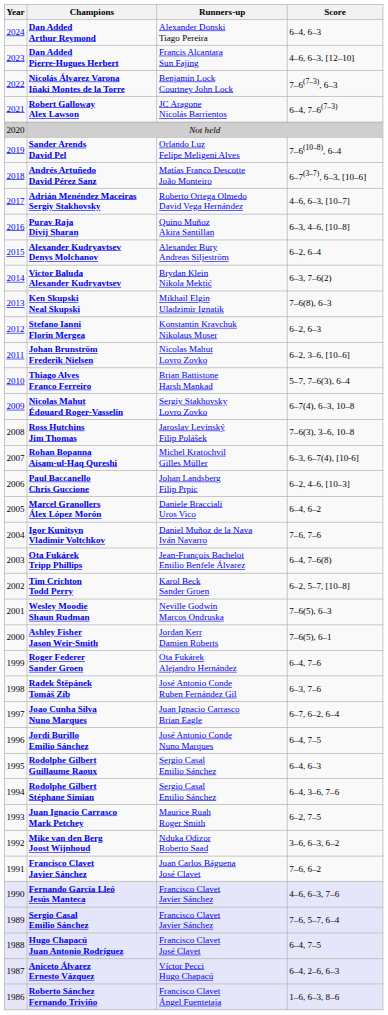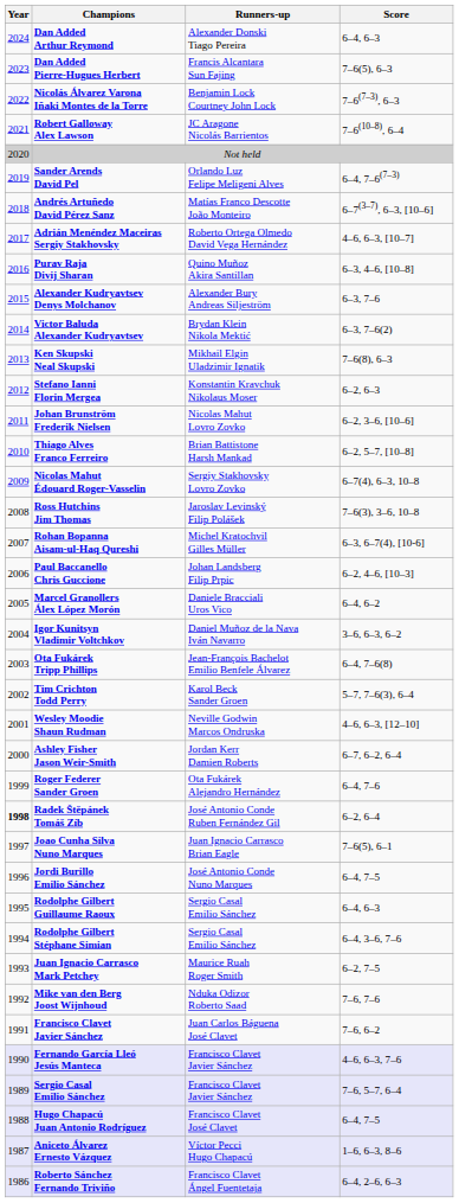 <table class="wikitable" style="font-size:90%">
 <tr>
 <th>Year</th>
 <th width="200">Champions</th>
 <th width="200">Runners-up</th>
 <th width="145">Score</th>
 </tr>
 <tr>
 <td><a href='#'>2024</a></td>
 <td> <strong><a href='#'>Dan Added</a></strong> <br> <strong><a href='#'>Arthur Reymond</a></strong></td>
 <td> <a href='#'>Alexander Donski</a> <br> Tiago Pereira</td>
 <td>6–4, 6–3</td>
 </tr>
 <tr>
 <td><a href='#'>2023</a></td>
 <td> <strong><a href='#'>Dan Added</a></strong> <br> <strong><a href='#'>Pierre-Hugues Herbert</a></strong></td>
 <td> <a href='#'>Francis Alcantara</a> <br> <a href='#'>Sun Fajing</a></td>
-<td>4–6, 6–3, [12–10]</td>
+<td>7–6(5), 6–3</td>
 </tr>
 <tr>
 <td><a href='#'>2022</a></td>
 <td> <strong><a href='#'>Nicolás Álvarez Varona</a></strong> <br> <strong><a href='#'>Iñaki Montes de la Torre</a></strong></td>
 <td> <a href='#'>Benjamin Lock</a> <br> <a href='#'>Courtney John Lock</a></td>
 <td>7–6<sup>(7–3)</sup>, 6–3</td>
 </tr>
 <tr>
 <td><a href='#'>2021</a></td>
 <td> <strong><a href='#'>Robert Galloway</a></strong> <br> <strong><a href='#'>Alex Lawson</a></strong></td>
 <td> <a href='#'>JC Aragone</a> <br> <a href='#'>Nicolás Barrientos</a></td>
-<td>6–4, 7–6<sup>(7–3)</sup></td>
+<td>7–6<sup>(10–8)</sup>, 6–4</td>
 </tr>
 <tr>
 <td style="background:#cfcfcf">2020</td>
 <td colspan=3 align=center style="background:#cfcfcf"><em>Not held</em></td>
 </tr>
 <tr>
 <td><a href='#'>2019</a></td>
 <td> <strong><a href='#'>Sander Arends</a></strong> <br> <strong><a href='#'>David Pel</a></strong></td>
 <td> <a href='#'>Orlando Luz</a> <br> <a href='#'>Felipe Meligeni Alves</a></td>
-<td>7–6<sup>(10–8)</sup>, 6–4</td>
+<td>6–4, 7–6<sup>(7–3)</sup></td>
 </tr>
 <tr>
 <td><a href='#'>2018</a></td>
 <td> <strong><a href='#'>Andrés Artuñedo</a></strong> <br> <strong><a href='#'>David Pérez Sanz</a></strong></td>
 <td> <a href='#'>Matías Franco Descotte</a> <br> <a href='#'>João Monteiro</a></td>
 <td>6–7<sup>(3–7)</sup>, 6–3, [10–6]</td>
 </tr>
 <tr>
 <td><a href='#'>2017</a></td>
 <td> <strong><a href='#'>Adrián Menéndez Maceiras</a></strong> <br> <strong><a href='#'>Sergiy Stakhovsky</a></strong></td>
 <td> <a href='#'>Roberto Ortega Olmedo</a> <br> <a href='#'>David Vega Hernández</a></td>
 <td>4–6, 6–3, [10–7]</td>
 </tr>
 <tr>
 <td><a href='#'>2016</a></td>
 <td> <strong><a href='#'>Purav Raja</a></strong> <br> <strong><a href='#'>Divij Sharan</a></strong></td>
 <td> <a href='#'>Quino Muñoz</a> <br> <a href='#'>Akira Santillan</a></td>
 <td>6–3, 4–6, [10–8]</td>
 </tr>
 <tr>
 <td><a href='#'>2015</a></td>
 <td> <strong><a href='#'>Alexander Kudryavtsev</a></strong> <br> <strong><a href='#'>Denys Molchanov</a></strong></td>
 <td> <a href='#'>Alexander Bury</a> <br> <a href='#'>Andreas Siljeström</a></td>
-<td>6–2, 6–4</td>
+<td>6–3, 7–6</td>
 </tr>
 <tr>
 <td><a href='#'>2014</a></td>
 <td> <strong><a href='#'>Victor Baluda</a></strong> <br> <strong><a href='#'>Alexander Kudryavtsev</a></strong></td>
 <td> <a href='#'>Brydan Klein</a> <br> <a href='#'>Nikola Mektić</a></td>
 <td>6–3, 7–6(2)</td>
 </tr>
 <tr>
 <td><a href='#'>2013</a></td>
 <td> <strong><a href='#'>Ken Skupski</a></strong><br> <strong><a href='#'>Neal Skupski</a></strong></td>
 <td> <a href='#'>Mikhail Elgin</a><br> <a href='#'>Uladzimir Ignatik</a></td>
 <td>7–6(8), 6–3</td>
 </tr>
 <tr>
 <td><a href='#'>2012</a></td>
 <td> <strong><a href='#'>Stefano Ianni</a></strong><br> <strong><a href='#'>Florin Mergea</a></strong></td>
 <td> <a href='#'>Konstantin Kravchuk</a><br> <a href='#'>Nikolaus Moser</a></td>
 <td>6–2, 6–3</td>
 </tr>
 <tr>
 <td><a href='#'>2011</a></td>
 <td> <strong><a href='#'>Johan Brunström</a></strong><br> <strong><a href='#'>Frederik Nielsen</a></strong></td>
 <td> <a href='#'>Nicolas Mahut</a><br> <a href='#'>Lovro Zovko</a></td>
 <td>6–2, 3–6, [10–6]</td>
 </tr>
 <tr>
 <td><a href='#'>2010</a></td>
 <td> <strong><a href='#'>Thiago Alves</a></strong><br> <strong><a href='#'>Franco Ferreiro</a></strong></td>
 <td> <a href='#'>Brian Battistone</a><br> <a href='#'>Harsh Mankad</a></td>
-<td>5–7, 7–6(3), 6–4</td>
+<td>6–2, 5–7, [10–8]</td>
 </tr>
 <tr>
 <td><a href='#'>2009</a></td>
 <td> <strong><a href='#'>Nicolas Mahut</a></strong><br> <strong><a href='#'>Édouard Roger-Vasselin</a></strong></td>
 <td> <a href='#'>Sergiy Stakhovsky</a> <br> <a href='#'>Lovro Zovko</a></td>
 <td>6–7(4), 6–3, 10–8</td>
 </tr>
 <tr>
 <td>2008</td>
 <td> <strong><a href='#'>Ross Hutchins</a></strong><br> <strong><a href='#'>Jim Thomas</a></strong></td>
 <td> <a href='#'>Jaroslav Levinský</a><br> <a href='#'>Filip Polášek</a></td>
 <td>7–6(3), 3–6, 10–8</td>
 </tr>
 <tr>
 <td>2007</td>
 <td> <strong><a href='#'>Rohan Bopanna</a></strong><br> <strong><a href='#'>Aisam-ul-Haq Qureshi</a></strong></td>
 <td> <a href='#'>Michel Kratochvil</a><br> <a href='#'>Gilles Müller</a></td>
 <td>6–3, 6–7(4), [10-6]</td>
 </tr>
 <tr>
 <td>2006</td>
 <td> <strong><a href='#'>Paul Baccanello</a></strong><br> <strong><a href='#'>Chris Guccione</a></strong></td>
 <td> <a href='#'>Johan Landsberg</a><br> <a href='#'>Filip Prpic</a></td>
 <td>6–2, 4–6, [10–3]</td>
 </tr>
 <tr>
 <td>2005</td>
 <td> <strong><a href='#'>Marcel Granollers</a></strong><br> <strong><a href='#'>Álex López Morón</a></strong></td>
 <td> <a href='#'>Daniele Bracciali</a><br> <a href='#'>Uros Vico</a></td>
 <td>6–4, 6–2</td>
 </tr>
 <tr>
 <td>2004</td>
 <td> <strong><a href='#'>Igor Kunitsyn</a></strong><br> <strong><a href='#'>Vladimir Voltchkov</a></strong></td>
 <td> <a href='#'>Daniel Muñoz de la Nava</a><br> <a href='#'>Iván Navarro</a></td>
-<td>7–6, 7–6</td>
+<td>3–6, 6–3, 6–2</td>
 </tr>
 <tr>
 <td>2003</td>
 <td> <strong><a href='#'>Ota Fukárek</a></strong><br> <strong><a href='#'>Tripp Phillips</a></strong></td>
 <td> <a href='#'>Jean-François Bachelot</a><br> <a href='#'>Emilio Benfele Álvarez</a></td>
 <td>6–4, 7–6(8)</td>
 </tr>
 <tr>
 <td>2002</td>
 <td> <strong><a href='#'>Tim Crichton</a></strong><br> <strong><a href='#'>Todd Perry</a></strong></td>
 <td> <a href='#'>Karol Beck</a><br> <a href='#'>Sander Groen</a></td>
-<td>6–2, 5–7, [10–8]</td>
+<td>5–7, 7–6(3), 6–4</td>
 </tr>
 <tr>
 <td>2001</td>
 <td> <strong><a href='#'>Wesley Moodie</a></strong><br> <strong><a href='#'>Shaun Rudman</a></strong></td>
 <td> <a href='#'>Neville Godwin</a><br> <a href='#'>Marcos Ondruska</a></td>
-<td>7–6(5), 6–3</td>
+<td>4–6, 6–3, [12–10]</td>
 </tr>
 <tr>
 <td>2000</td>
 <td> <strong><a href='#'>Ashley Fisher</a></strong><br> <strong><a href='#'>Jason Weir-Smith</a></strong></td>
 <td> <a href='#'>Jordan Kerr</a><br> <a href='#'>Damien Roberts</a></td>
-<td>7–6(5), 6–1</td>
+<td>6–7, 6–2, 6–4</td>
 </tr>
 <tr>
 <td>1999</td>
 <td> <strong><a href='#'>Roger Federer</a></strong><br> <strong><a href='#'>Sander Groen</a></strong></td>
 <td> <a href='#'>Ota Fukárek</a><br> <a href='#'>Alejandro Hernández</a></td>
 <td>6–4, 7–6</td>
 </tr>
 <tr>
-<td>1998</td>
+<td><strong>1998</strong></td>
 <td> <strong><a href='#'>Radek Štěpánek</a></strong><br> <strong><a href='#'>Tomáš Zíb</a></strong></td>
 <td> <a href='#'>José Antonio Conde</a><br> <a href='#'>Ruben Fernández Gil</a></td>
-<td>6–3, 7–6</td>
+<td>6–2, 6–4</td>
 </tr>
 <tr>
 <td>1997</td>
 <td> <strong><a href='#'>Joao Cunha Silva</a></strong><br> <strong><a href='#'>Nuno Marques</a></strong></td>
 <td> <a href='#'>Juan Ignacio Carrasco</a><br> <a href='#'>Brian Eagle</a></td>
-<td>6–7, 6–2, 6–4</td>
+<td>7–6(5), 6–1</td>
 </tr>
 <tr>
 <td>1996</td>
 <td> <strong><a href='#'>Jordi Burillo</a></strong><br> <strong><a href='#'>Emilio Sánchez</a></strong></td>
 <td> <a href='#'>José Antonio Conde</a><br> <a href='#'>Nuno Marques</a></td>
 <td>6–4, 7–5</td>
 </tr>
 <tr>
 <td>1995</td>
 <td> <strong><a href='#'>Rodolphe Gilbert</a></strong><br> <strong><a href='#'>Guillaume Raoux</a></strong></td>
 <td> <a href='#'>Sergio Casal</a><br> <a href='#'>Emilio Sánchez</a></td>
 <td>6–4, 6–3</td>
 </tr>
 <tr>
 <td>1994</td>
 <td> <strong><a href='#'>Rodolphe Gilbert</a></strong><br> <strong><a href='#'>Stéphane Simian</a></strong></td>
 <td> <a href='#'>Sergio Casal</a><br> <a href='#'>Emilio Sánchez</a></td>
 <td>6–4, 3–6, 7–6</td>
 </tr>
 <tr>
 <td>1993</td>
 <td> <strong><a href='#'>Juan Ignacio Carrasco</a></strong><br> <strong><a href='#'>Mark Petchey</a></strong></td>
 <td> <a href='#'>Maurice Ruah</a><br> <a href='#'>Roger Smith</a></td>
 <td>6–2, 7–5</td>
 </tr>
 <tr>
 <td>1992</td>
 <td> <strong><a href='#'>Mike van den Berg</a></strong><br> <strong><a href='#'>Joost Wijnhoud</a></strong></td>
 <td> <a href='#'>Nduka Odizor</a><br> <a href='#'>Roberto Saad</a></td>
-<td>3–6, 6–3, 6–2</td>
+<td>7–6, 7–6</td>
 </tr>
 <tr>
 <td>1991</td>
 <td> <strong><a href='#'>Francisco Clavet</a></strong><br> <strong><a href='#'>Javier Sánchez</a></strong></td>
 <td> <a href='#'>Juan Carlos Báguena</a><br> <a href='#'>José Clavet</a></td>
 <td>7–6, 6–2</td>
 </tr>
 <tr>
 <td bgcolor="E6E6FA">1990</td>
 <td bgcolor="E6E6FA"> <strong><a href='#'>Fernando García Lleó</a></strong><br> <strong><a href='#'>Jesús Manteca</a></strong></td>
 <td bgcolor="E6E6FA"> <a href='#'>Francisco Clavet</a><br> <a href='#'>Javier Sánchez</a></td>
 <td bgcolor="E6E6FA">4–6, 6–3, 7–6</td>
 </tr>
 <tr>
 <td bgcolor="E6E6FA">1989</td>
 <td bgcolor="E6E6FA"> <strong><a href='#'>Sergio Casal</a></strong><br> <strong><a href='#'>Emilio Sánchez</a></strong></td>
 <td bgcolor="E6E6FA"> <a href='#'>Francisco Clavet</a><br> <a href='#'>Javier Sánchez</a></td>
 <td bgcolor="E6E6FA">7–6, 5–7, 6–4</td>
 </tr>
 <tr>
 <td bgcolor="E6E6FA">1988</td>
 <td bgcolor="E6E6FA"> <strong><a href='#'>Hugo Chapacú</a></strong><br> <strong><a href='#'>Juan Antonio Rodríguez</a></strong></td>
 <td bgcolor="E6E6FA"> <a href='#'>Francisco Clavet</a><br> <a href='#'>José Clavet</a></td>
 <td bgcolor="E6E6FA">6–4, 7–5</td>
 </tr>
 <tr>
 <td bgcolor="E6E6FA">1987</td>
 <td bgcolor="E6E6FA"> <strong><a href='#'>Aniceto Álvarez</a></strong><br> <strong><a href='#'>Ernesto Vázquez</a></strong></td>
 <td bgcolor="E6E6FA"> <a href='#'>Víctor Pecci</a><br> <a href='#'>Hugo Chapacú</a></td>
-<td bgcolor="E6E6FA">6–4, 2–6, 6–3</td>
+<td bgcolor="E6E6FA">1–6, 6–3, 8–6</td>
 </tr>
 <tr>
 <td bgcolor="E6E6FA">1986</td>
 <td bgcolor="E6E6FA"> <strong><a href='#'>Roberto Sánchez</a></strong><br> <strong><a href='#'>Fernando Triviño</a></strong></td>
 <td bgcolor="E6E6FA"> <a href='#'>Francisco Clavet</a><br> <a href='#'>Ángel Fuentetaja</a></td>
-<td bgcolor="E6E6FA">1–6, 6–3, 8–6</td>
+<td bgcolor="E6E6FA">6–4, 2–6, 6–3</td>
 </tr>
 </table>
